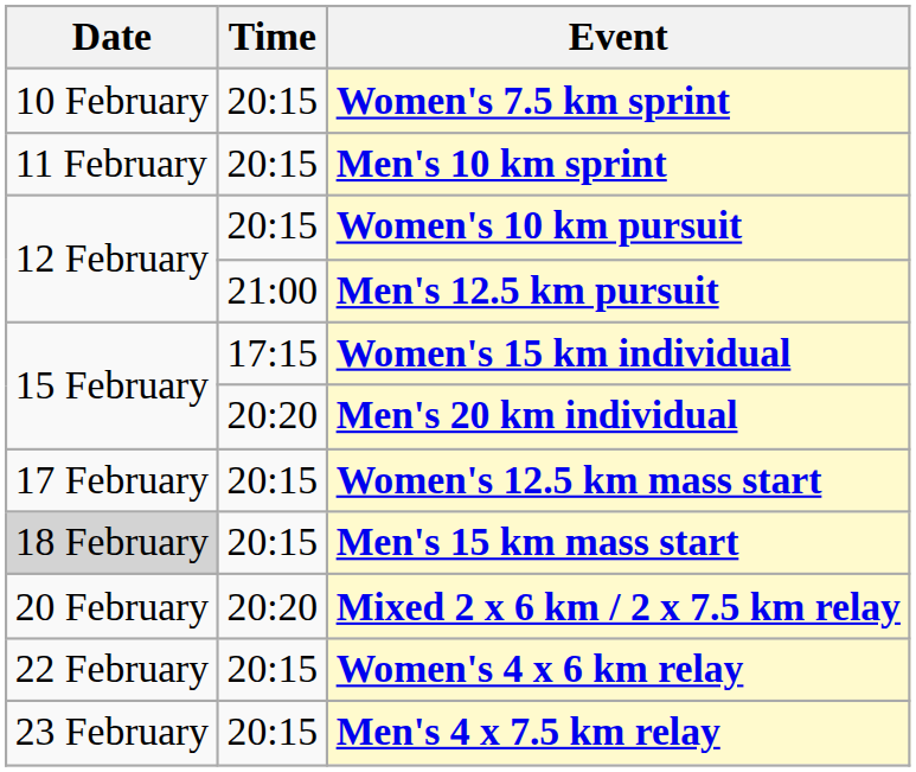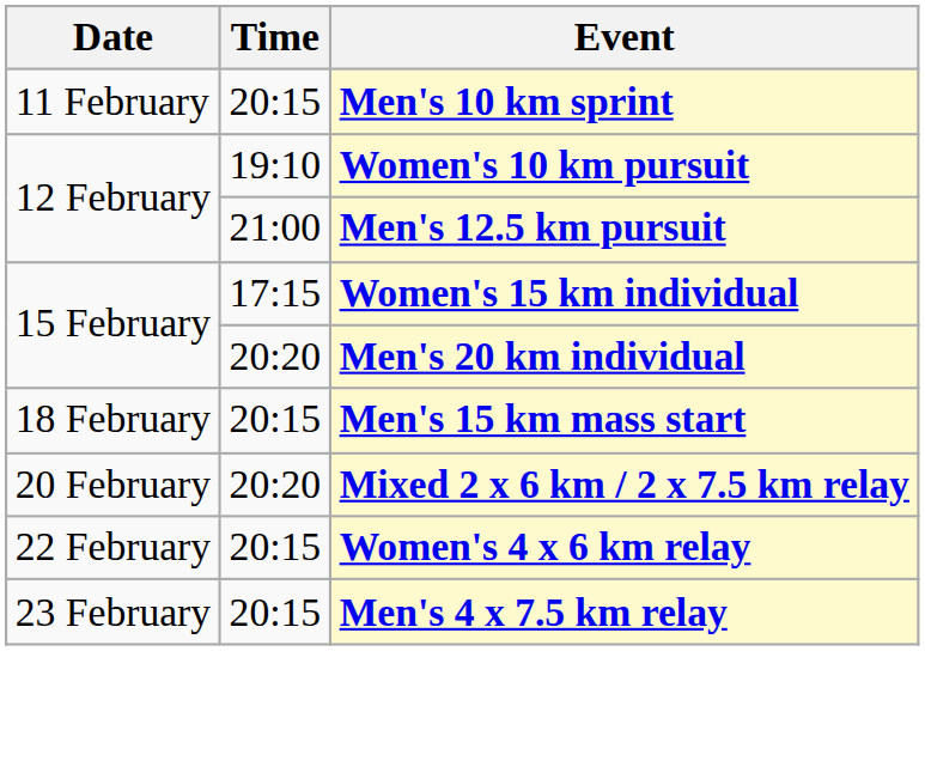 <table class=wikitable>
 <tr>
 <th>Date</th>
 <th>Time</th>
 <th>Event</th>
-</tr>
-<tr>
-<td>10 February</td>
-<td>20:15</td>
-<td style=background:lemonchiffon><strong><a href='#'>Women's 7.5 km sprint</a></strong></td>
 </tr>
 <tr>
 <td>11 February</td>
 <td>20:15</td>
 <td style=background:lemonchiffon><strong><a href='#'>Men's 10 km sprint</a></strong></td>
 </tr>
 <tr>
 <td rowspan=2>12 February</td>
-<td>20:15</td>
+<td>19:10</td>
 <td style=background:lemonchiffon><strong><a href='#'>Women's 10 km pursuit</a></strong></td>
 </tr>
 <tr>
 <td>21:00</td>
 <td style=background:lemonchiffon><strong><a href='#'>Men's 12.5 km pursuit</a></strong></td>
 </tr>
 <tr>
 <td rowspan=2>15 February</td>
 <td>17:15</td>
 <td style=background:lemonchiffon><strong><a href='#'>Women's 15 km individual</a></strong></td>
 </tr>
 <tr>
 <td>20:20</td>
 <td style=background:lemonchiffon><strong><a href='#'>Men's 20 km individual</a></strong></td>
 </tr>
 <tr>
-<td>17 February</td>
-<td>20:15</td>
-<td style=background:lemonchiffon><strong><a href='#'>Women's 12.5 km mass start</a></strong></td>
-</tr>
-<tr>
-<td style="background: lightgrey;">18 February</td>
+<td>18 February</td>
 <td>20:15</td>
 <td style=background:lemonchiffon><strong><a href='#'>Men's 15 km mass start</a></strong></td>
 </tr>
 <tr>
 <td>20 February</td>
 <td>20:20</td>
 <td style=background:lemonchiffon><strong><a href='#'>Mixed 2 x 6 km / 2 x 7.5 km relay</a></strong></td>
 </tr>
 <tr>
 <td>22 February</td>
 <td>20:15</td>
 <td style=background:lemonchiffon><strong><a href='#'>Women's 4 x 6 km relay</a></strong></td>
 </tr>
 <tr>
 <td>23 February</td>
 <td>20:15</td>
 <td style=background:lemonchiffon><strong><a href='#'>Men's 4 x 7.5 km relay</a></strong></td>
 </tr>
 </table>
